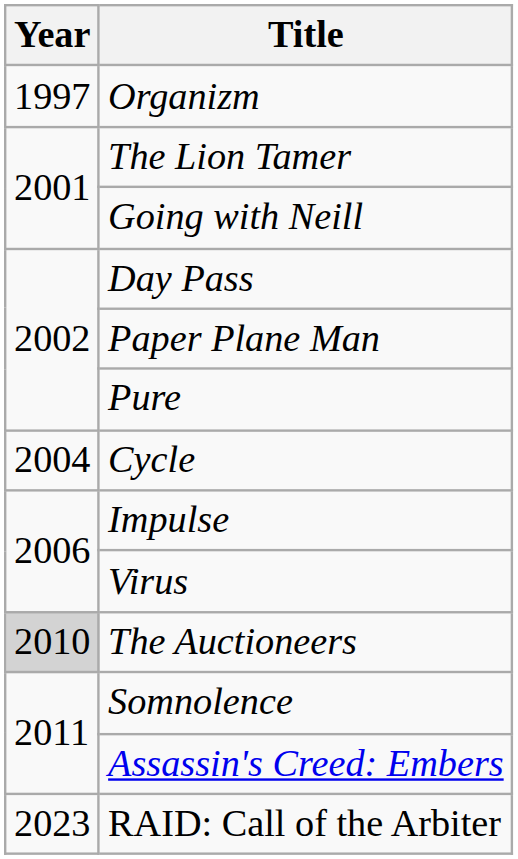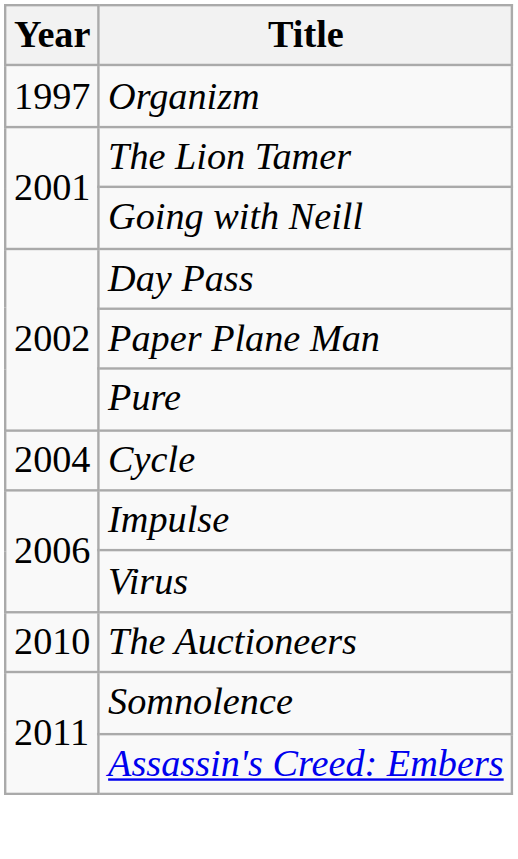 <table class="wikitable">
 <tr>
 <th>Year</th>
 <th>Title</th>
 </tr>
 <tr>
 <td>1997</td>
 <td><em>Organizm</em></td>
 </tr>
 <tr>
 <td rowspan="2">2001</td>
 <td><em>The Lion Tamer</em></td>
 </tr>
 <tr>
 <td><em>Going with Neill</em></td>
 </tr>
 <tr>
 <td rowspan="3">2002</td>
 <td><em>Day Pass</em></td>
 </tr>
 <tr>
 <td><em>Paper Plane Man</em></td>
 </tr>
 <tr>
 <td><em>Pure</em></td>
 </tr>
 <tr>
 <td>2004</td>
 <td><em>Cycle</em></td>
 </tr>
 <tr>
 <td rowspan="2">2006</td>
 <td><em>Impulse</em></td>
 </tr>
 <tr>
 <td><em>Virus</em></td>
 </tr>
 <tr>
-<td style="background: lightgrey;">2010</td>
+<td>2010</td>
 <td><em>The Auctioneers</em></td>
 </tr>
 <tr>
 <td rowspan="2">2011</td>
 <td><em>Somnolence</em></td>
 </tr>
 <tr>
 <td><em><a href='#'>Assassin's Creed: Embers</a></em></td>
 </tr>
-<tr>
-<td>2023</td>
-<td>RAID: Call of the Arbiter</td>
-</tr>
 </table>
